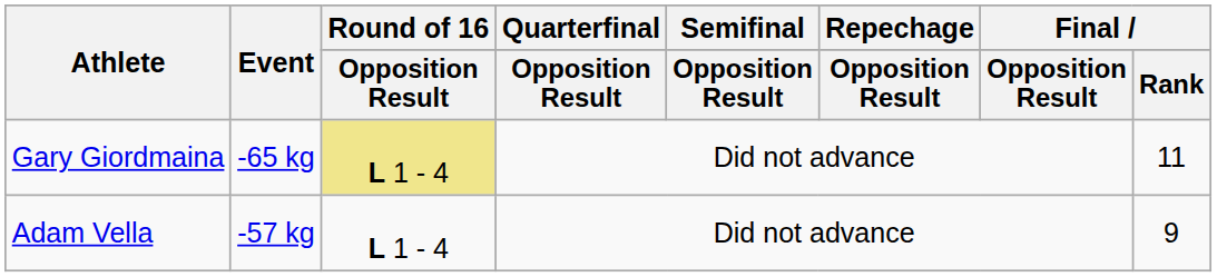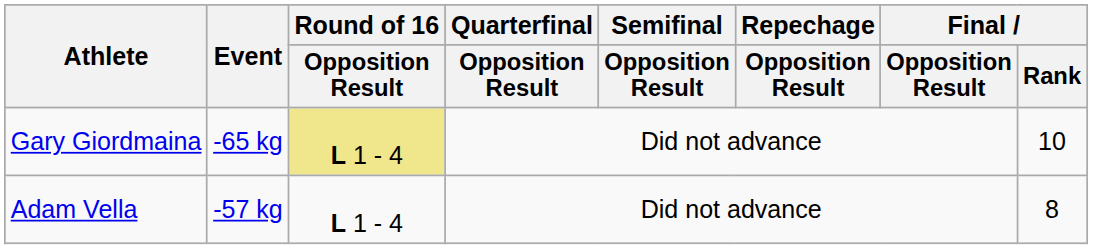 <table class="wikitable" style="font-size:90%;">
 <tr>
 <th rowspan=2>Athlete</th>
 <th rowspan=2>Event</th>
 <th>Round of 16</th>
 <th>Quarterfinal</th>
 <th>Semifinal</th>
 <th>Repechage</th>
 <th colspan=2>Final / </th>
 </tr>
 <tr style="font-size: 95%">
 <th>Opposition<br>Result</th>
 <th>Opposition<br>Result</th>
 <th>Opposition<br>Result</th>
 <th>Opposition<br>Result</th>
 <th>Opposition<br>Result</th>
 <th>Rank</th>
 </tr>
 <tr align=center>
 <td align=left><a href='#'>Gary Giordmaina</a></td>
 <td align=left><a href='#'>-65 kg</a></td>
 <td style="background: khaki;"><br><strong>L</strong> 1 - 4</td>
 <td colspan=4>Did not advance</td>
-<td>11</td>
+<td>10</td>
 </tr>
 <tr align=center>
 <td align=left><a href='#'>Adam Vella</a></td>
 <td align=left><a href='#'>-57 kg</a></td>
 <td><br><strong>L</strong> 1 - 4</td>
 <td colspan=4>Did not advance</td>
-<td>9</td>
+<td>8</td>
 </tr>
 </table>
